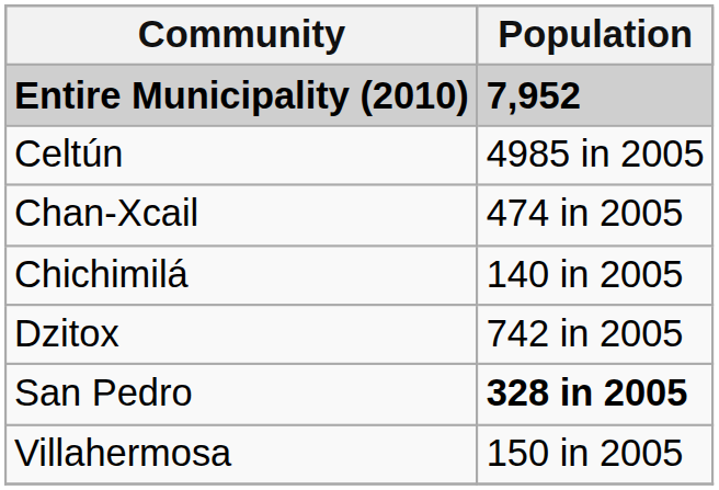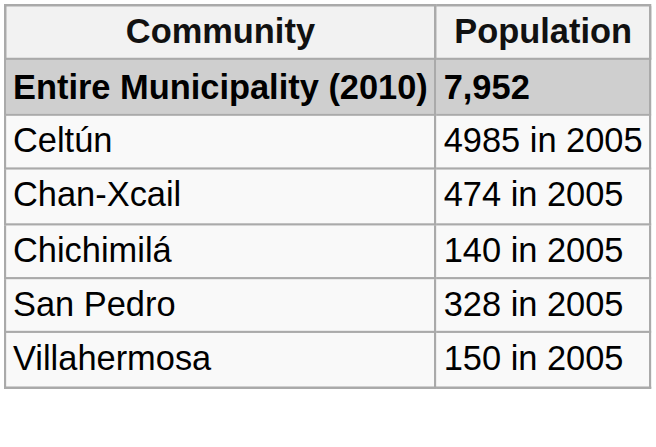 <table class="wikitable">
 <tr style="background:#111111; color:#111111;">
 <th><strong>Community</strong></th>
 <th><strong>Population</strong></th>
 </tr>
 <tr style="background:#CFCFCF;">
 <td><strong>Entire Municipality (2010)</strong></td>
 <td><strong>7,952</strong></td>
 </tr>
 <tr>
 <td>Celtún</td>
 <td>4985 in 2005</td>
 </tr>
 <tr>
 <td>Chan-Xcail</td>
 <td>474 in 2005</td>
 </tr>
 <tr>
 <td>Chichimilá</td>
 <td>140  in 2005</td>
 </tr>
 <tr>
-<td>Dzitox</td>
-<td>742 in 2005</td>
-</tr>
-<tr>
 <td>San Pedro</td>
-<td><strong>328 in 2005</strong></td>
+<td>328 in 2005</td>
 </tr>
 <tr>
 <td>Villahermosa</td>
 <td>150 in 2005</td>
 </tr>
 <tr>
 </tr>
 </table>
